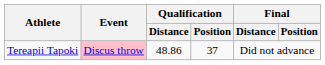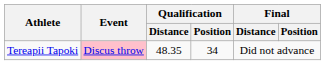 <table class=wikitable style="font-size:90%">
 <tr>
 <th rowspan="2">Athlete</th>
 <th rowspan="2">Event</th>
 <th colspan="2">Qualification</th>
 <th colspan="2">Final</th>
 </tr>
 <tr style="font-size:95%">
 <th>Distance</th>
 <th>Position</th>
 <th>Distance</th>
 <th>Position</th>
 </tr>
 <tr align=center>
 <td align=left><a href='#'>Tereapii Tapoki</a></td>
 <td align=left style="background: pink;"><a href='#'>Discus throw</a></td>
-<td>48.86</td>
-<td>37</td>
+<td>48.35</td>
+<td>34</td>
 <td colspan=2>Did not advance</td>
 </tr>
 </table>
